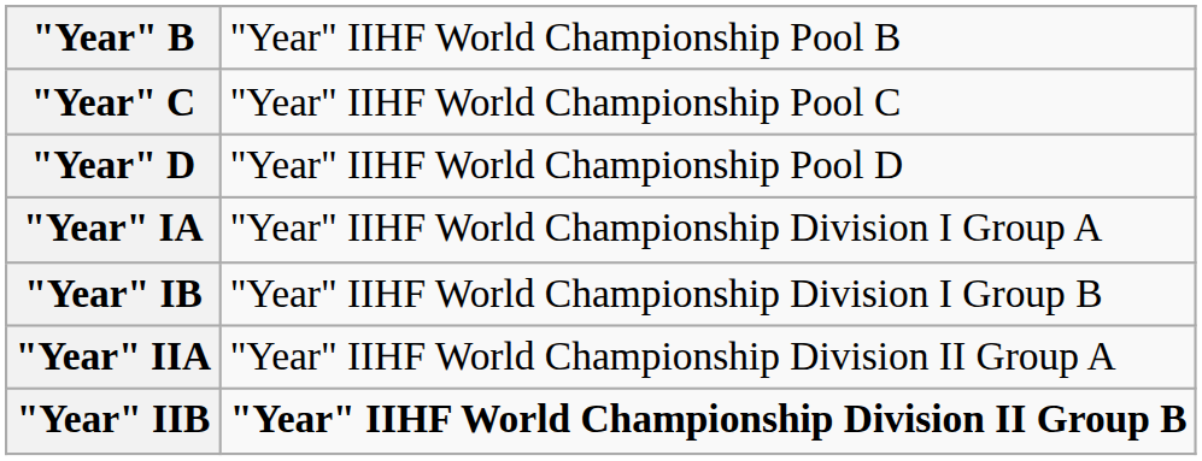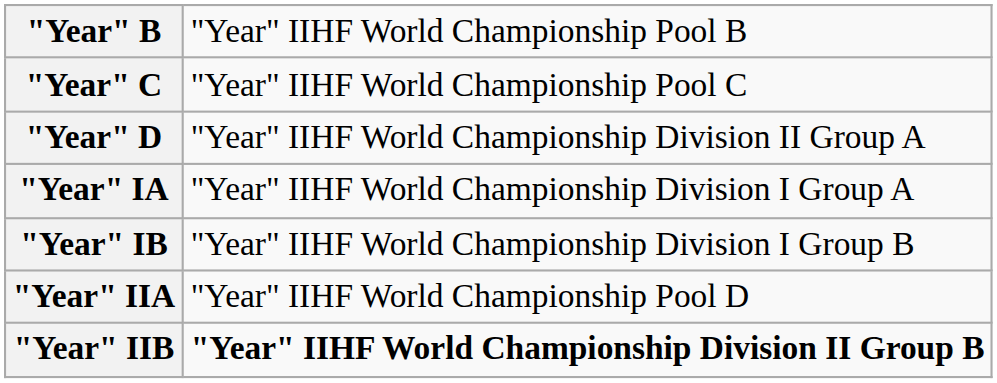 <table class="wikitable">
 <tr>
 <th>"Year" B</th>
 <td>"Year" IIHF World Championship Pool B</td>
 </tr>
 <tr>
 <th>"Year" C</th>
 <td>"Year" IIHF World Championship Pool C</td>
 </tr>
 <tr>
 <th>"Year" D</th>
-<td>"Year" IIHF World Championship Pool D</td>
+<td>"Year" IIHF World Championship Division II Group A</td>
 </tr>
 <tr>
 <th>"Year" IA</th>
 <td>"Year" IIHF World Championship Division I Group A</td>
 </tr>
 <tr>
 <th>"Year" IB</th>
 <td>"Year" IIHF World Championship Division I Group B</td>
 </tr>
 <tr>
 <th>"Year" IIA</th>
-<td>"Year" IIHF World Championship Division II Group A</td>
+<td>"Year" IIHF World Championship Pool D</td>
 </tr>
 <tr>
 <th>"Year" IIB</th>
 <td><strong>"Year" IIHF World Championship Division II Group B</strong></td>
 </tr>
 </table>
